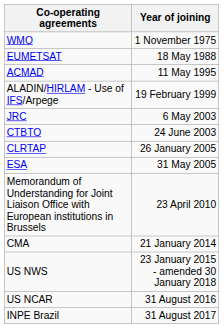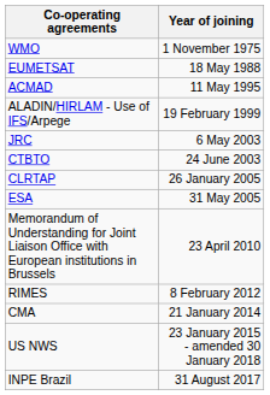 <table class="sortable wikitable mw-collapsible mw-collapsed">
 <tr>
 <th style="width:12em;">Co-operating agreements</th>
 <th style="width:8em;">Year of joining</th>
 </tr>
 <tr>
 <td><a href='#'>WMO</a></td>
 <td align="right">1 November 1975</td>
 </tr>
 <tr>
 <td><a href='#'>EUMETSAT</a></td>
 <td align="right">18 May 1988</td>
 </tr>
 <tr>
 <td><a href='#'>ACMAD</a></td>
 <td align="right">11 May 1995</td>
 </tr>
 <tr>
 <td>ALADIN/<a href='#'>HIRLAM</a> - Use of <a href='#'>IFS</a>/Arpege</td>
 <td align="right">19 February 1999</td>
 </tr>
 <tr>
 <td><a href='#'>JRC</a></td>
 <td align="right">6 May 2003</td>
 </tr>
 <tr>
 <td><a href='#'>CTBTO</a></td>
 <td align="right">24 June 2003</td>
 </tr>
 <tr>
 <td><a href='#'>CLRTAP</a></td>
 <td align="right">26 January 2005</td>
 </tr>
 <tr>
 <td><a href='#'>ESA</a></td>
 <td align="right">31 May 2005</td>
 </tr>
 <tr>
 <td>Memorandum of Understanding for Joint Liaison Office with European institutions in Brussels</td>
 <td align="right">23 April 2010</td>
 </tr>
 <tr>
+<td>RIMES</td>
+<td align="right">8 February 2012</td>
+</tr>
+<tr>
 <td>CMA</td>
 <td align="right">21 January 2014</td>
 </tr>
 <tr>
 <td>US NWS</td>
 <td align="right">23 January 2015 - amended 30 January 2018</td>
 </tr>
 <tr>
-<td>US NCAR</td>
-<td align="right">31 August 2016</td>
-</tr>
-<tr>
 <td>INPE Brazil</td>
 <td align="right">31 August 2017</td>
 </tr>
 </table>
